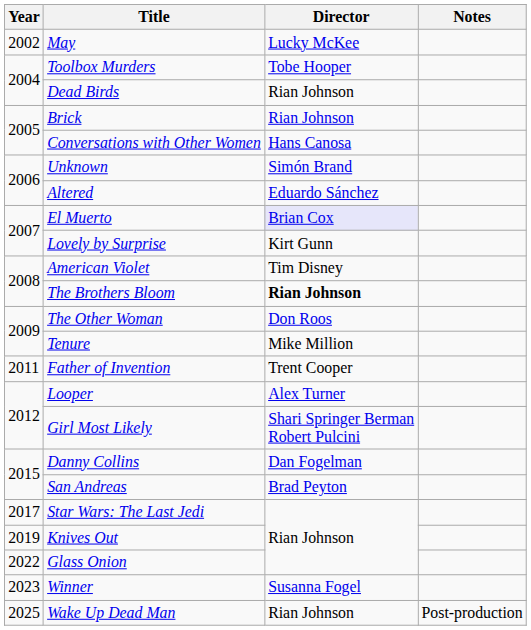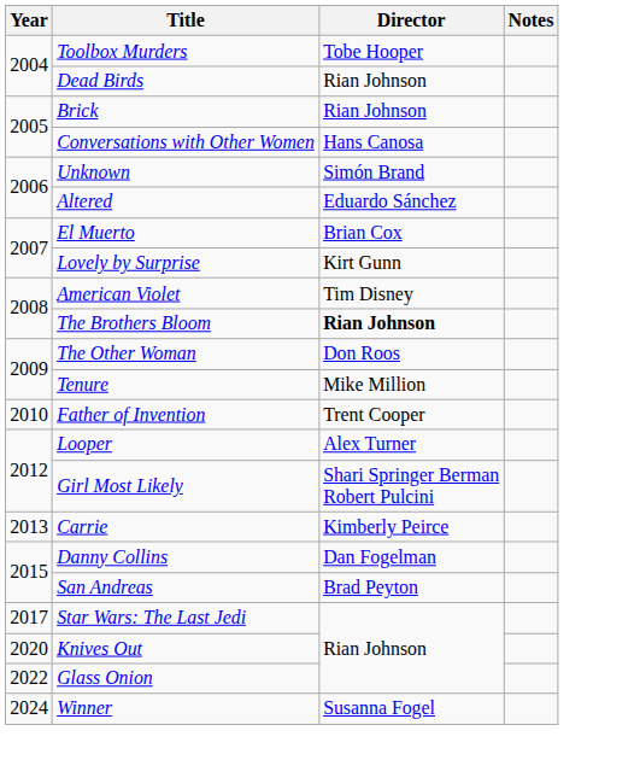 <table class="wikitable">
 <tr>
 <th>Year</th>
 <th>Title</th>
 <th>Director</th>
 <th>Notes</th>
-</tr>
-<tr>
-<td>2002</td>
-<td><em><a href='#'>May</a></em></td>
-<td><a href='#'>Lucky McKee</a></td>
-<td></td>
 </tr>
 <tr>
 <td rowspan=2>2004</td>
 <td><em><a href='#'>Toolbox Murders</a></em></td>
 <td><a href='#'>Tobe Hooper</a></td>
 <td></td>
 </tr>
 <tr>
 <td><em><a href='#'>Dead Birds</a></em></td>
 <td>Rian Johnson</td>
 <td></td>
 </tr>
 <tr>
 <td rowspan=2>2005</td>
 <td><em><a href='#'>Brick</a></em></td>
 <td><a href='#'>Rian Johnson</a></td>
 <td></td>
 </tr>
 <tr>
 <td><em><a href='#'>Conversations with Other Women</a></em></td>
 <td><a href='#'>Hans Canosa</a></td>
 <td></td>
 </tr>
 <tr>
 <td rowspan=2>2006</td>
 <td><em><a href='#'>Unknown</a></em></td>
 <td><a href='#'>Simón Brand</a></td>
 <td></td>
 </tr>
 <tr>
 <td><em><a href='#'>Altered</a></em></td>
 <td><a href='#'>Eduardo Sánchez</a></td>
 <td></td>
 </tr>
 <tr>
 <td rowspan=2>2007</td>
 <td><em><a href='#'>El Muerto</a></em></td>
-<td style="background: lavender;"><a href='#'>Brian Cox</a></td>
+<td><a href='#'>Brian Cox</a></td>
 <td></td>
 </tr>
 <tr>
 <td><em><a href='#'>Lovely by Surprise</a></em></td>
 <td>Kirt Gunn</td>
 <td></td>
 </tr>
 <tr>
 <td rowspan=2>2008</td>
 <td><em><a href='#'>American Violet</a></em></td>
 <td>Tim Disney</td>
 <td></td>
 </tr>
 <tr>
 <td><em><a href='#'>The Brothers Bloom</a></em></td>
 <td><strong>Rian Johnson</strong></td>
 <td></td>
 </tr>
 <tr>
 <td rowspan=2>2009</td>
 <td><em><a href='#'>The Other Woman</a></em></td>
 <td><a href='#'>Don Roos</a></td>
 <td></td>
 </tr>
 <tr>
 <td><em><a href='#'>Tenure</a></em></td>
 <td>Mike Million</td>
 <td></td>
 </tr>
 <tr>
-<td>2011</td>
+<td>2010</td>
 <td><em><a href='#'>Father of Invention</a></em></td>
 <td>Trent Cooper</td>
 <td></td>
 </tr>
 <tr>
 <td rowspan=2>2012</td>
 <td><em><a href='#'>Looper</a></em></td>
 <td><a href='#'>Alex Turner</a></td>
 <td></td>
 </tr>
 <tr>
 <td><em><a href='#'>Girl Most Likely</a></em></td>
 <td><a href='#'>Shari Springer Berman<br>Robert Pulcini</a></td>
+<td></td>
+</tr>
+<tr>
+<td>2013</td>
+<td><em><a href='#'>Carrie</a></em></td>
+<td><a href='#'>Kimberly Peirce</a></td>
 <td></td>
 </tr>
 <tr>
 <td rowspan=2>2015</td>
 <td><em><a href='#'>Danny Collins</a></em></td>
 <td><a href='#'>Dan Fogelman</a></td>
 <td></td>
 </tr>
 <tr>
 <td><em><a href='#'>San Andreas</a></em></td>
 <td><a href='#'>Brad Peyton</a></td>
 <td></td>
 </tr>
 <tr>
 <td>2017</td>
 <td><em><a href='#'>Star Wars: The Last Jedi</a></em></td>
 <td rowspan=3>Rian Johnson</td>
 <td></td>
 </tr>
 <tr>
-<td>2019</td>
+<td>2020</td>
 <td><em><a href='#'>Knives Out</a></em></td>
 <td></td>
 </tr>
 <tr>
 <td>2022</td>
 <td><em><a href='#'>Glass Onion</a></em></td>
 <td></td>
 </tr>
 <tr>
-<td>2023</td>
+<td>2024</td>
 <td><em><a href='#'>Winner</a></em></td>
 <td><a href='#'>Susanna Fogel</a></td>
 <td></td>
 </tr>
-<tr>
-<td>2025</td>
-<td><em><a href='#'>Wake Up Dead Man</a></em></td>
-<td>Rian Johnson</td>
-<td>Post-production</td>
-</tr>
 </table>
